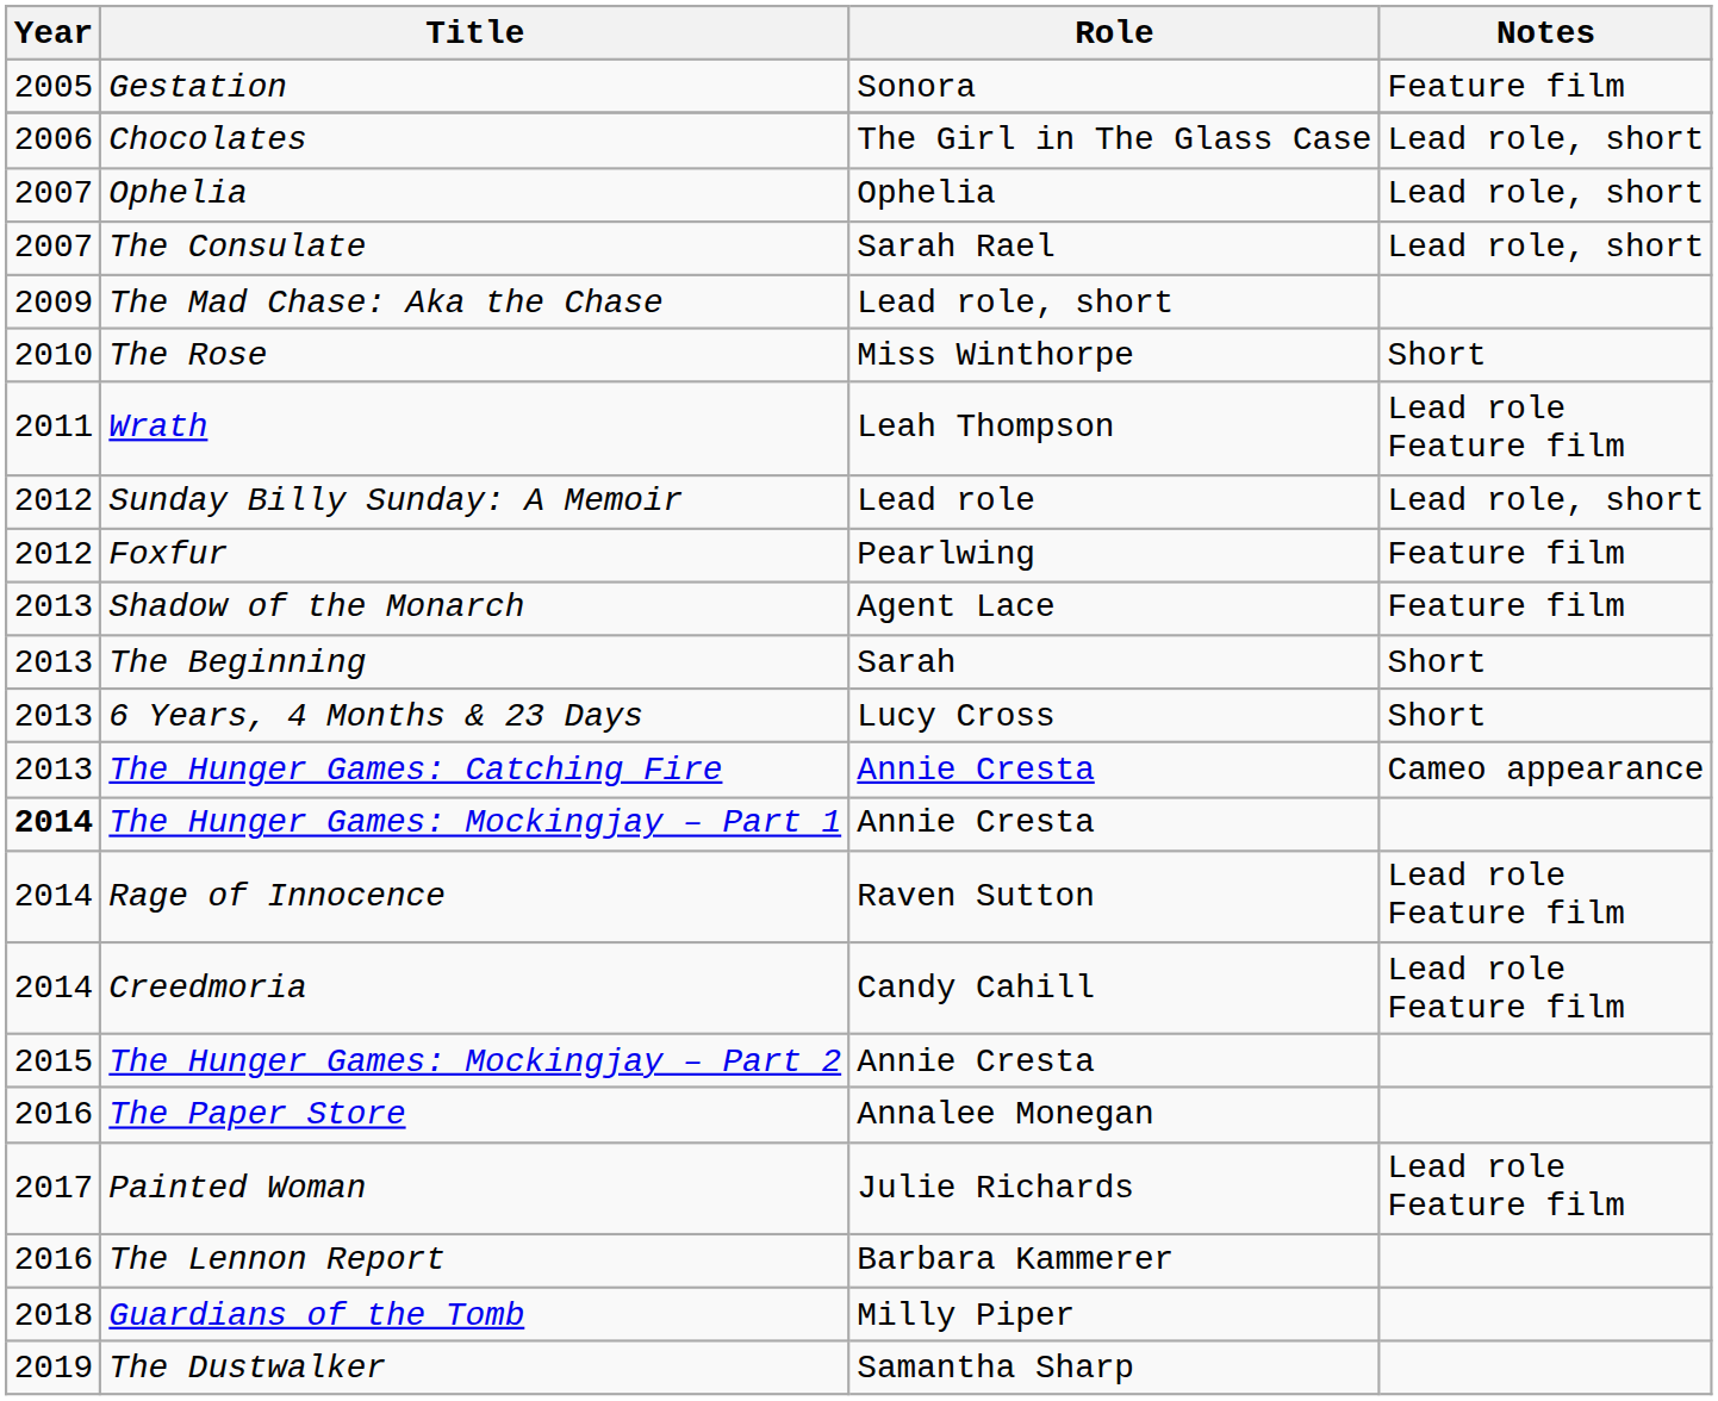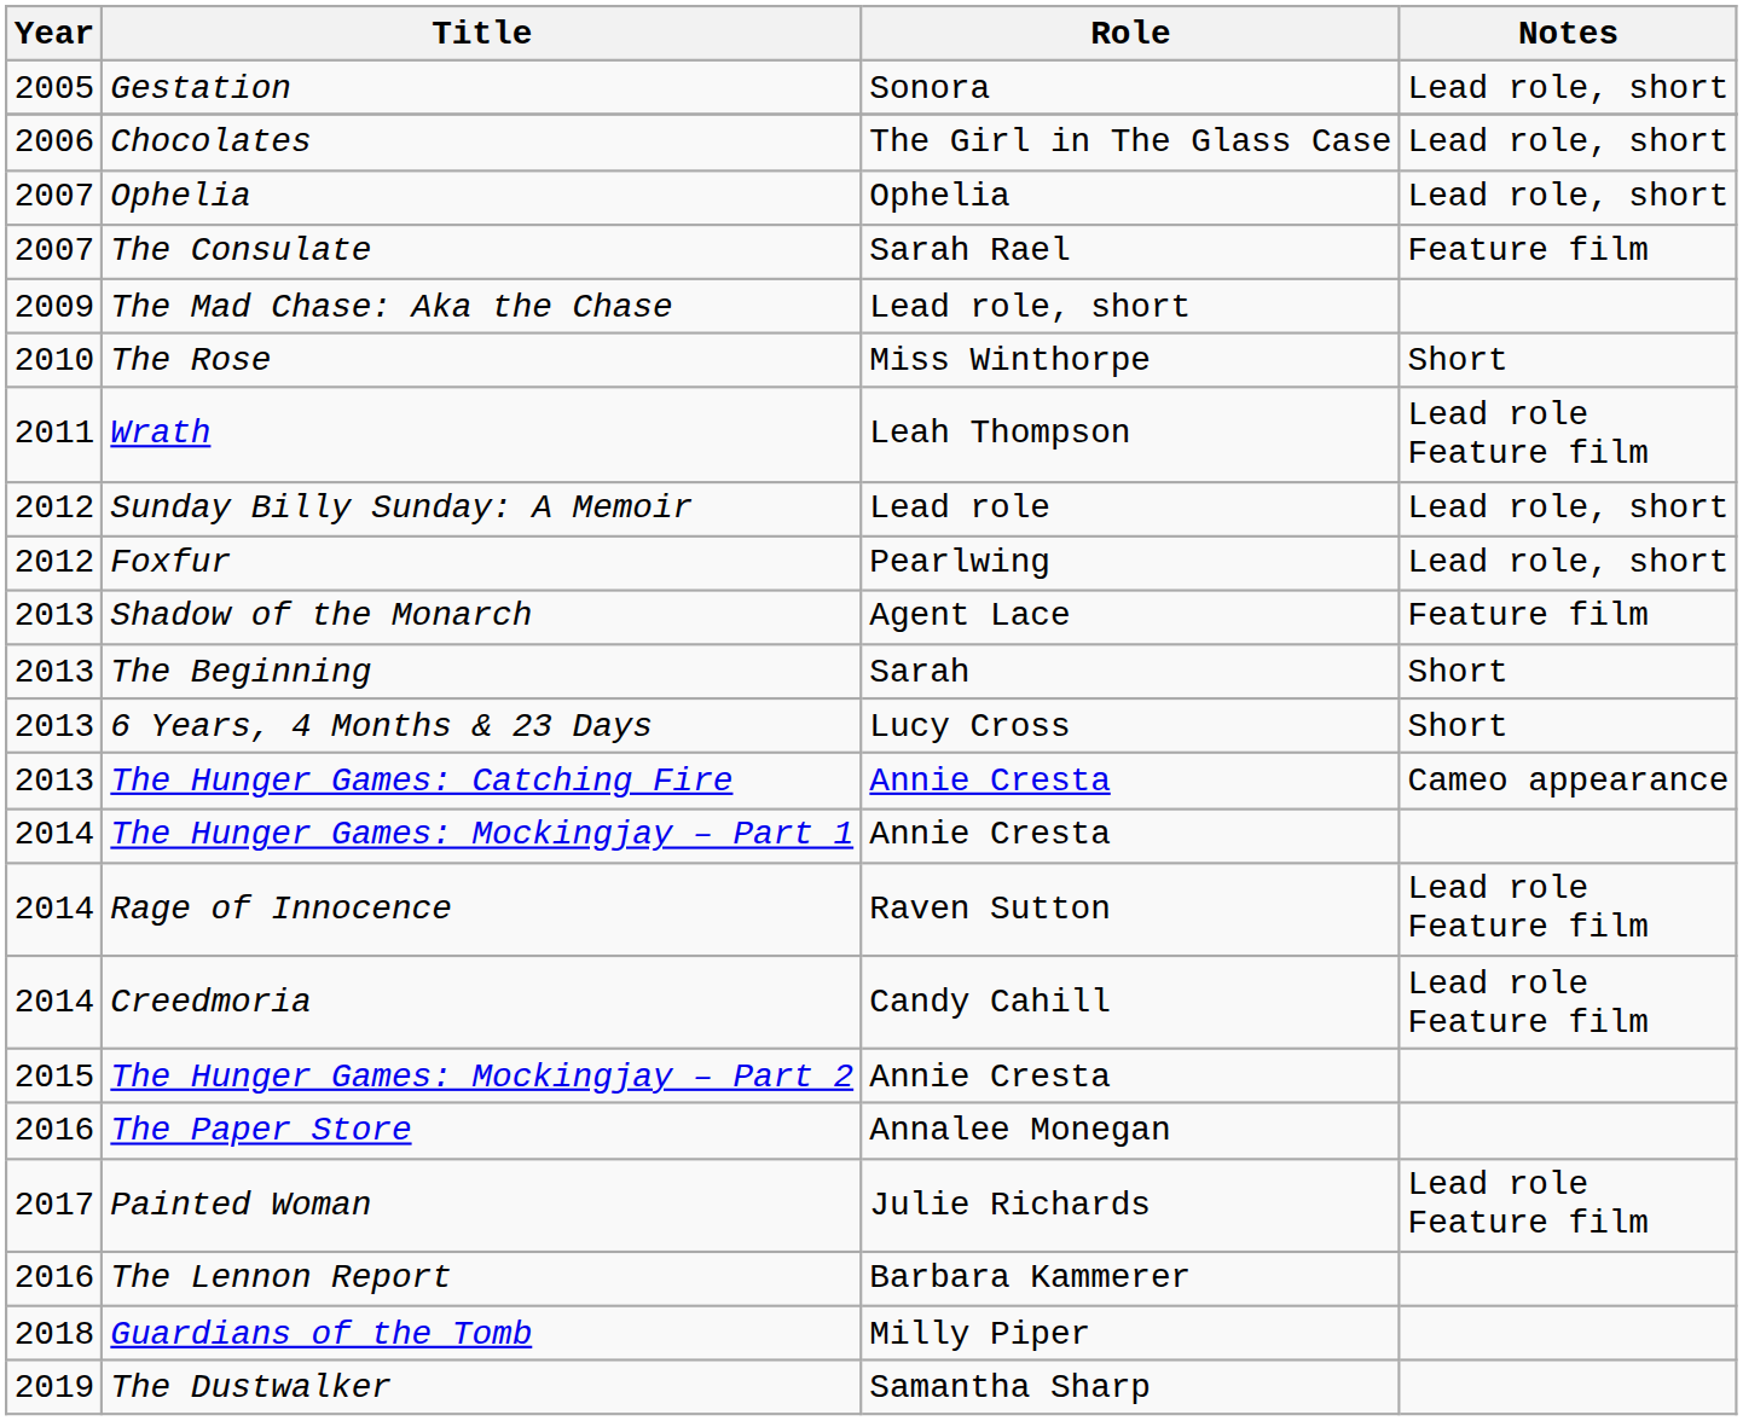 <table class="wikitable sortable">
 <tr>
 <th>Year</th>
 <th>Title</th>
 <th>Role</th>
 <th class="unsortable">Notes</th>
 </tr>
 <tr>
 <td>2005</td>
 <td><em>Gestation</em></td>
 <td>Sonora</td>
-<td>Feature film</td>
+<td>Lead role, short</td>
 </tr>
 <tr>
 </tr>
 <tr>
 <td>2006</td>
 <td><em>Chocolates</em></td>
 <td>The Girl in The Glass Case</td>
 <td>Lead role, short</td>
 </tr>
 <tr>
 <td>2007</td>
 <td><em>Ophelia</em></td>
 <td>Ophelia</td>
 <td>Lead role, short</td>
 </tr>
 <tr>
 <td>2007</td>
 <td><em>The Consulate</em></td>
 <td>Sarah Rael</td>
-<td>Lead role, short</td>
+<td>Feature film</td>
 </tr>
 <tr>
 <td>2009</td>
 <td><em>The Mad Chase: Aka the Chase</em></td>
 <td>Lead role, short</td>
 <td></td>
 </tr>
 <tr>
 <td>2010</td>
 <td><em>The Rose</em></td>
 <td>Miss Winthorpe</td>
 <td>Short</td>
 </tr>
 <tr>
 <td>2011</td>
 <td><em><a href='#'>Wrath</a></em></td>
 <td>Leah Thompson</td>
 <td>Lead role<br>Feature film</td>
 </tr>
 <tr>
 <td>2012</td>
 <td><em>Sunday Billy Sunday: A Memoir</em></td>
 <td>Lead role</td>
 <td>Lead role, short</td>
 </tr>
 <tr>
 <td>2012</td>
 <td><em>Foxfur</em></td>
 <td>Pearlwing</td>
-<td>Feature film</td>
+<td>Lead role, short</td>
 </tr>
 <tr>
 <td>2013</td>
 <td><em>Shadow of the Monarch</em></td>
 <td>Agent Lace</td>
 <td>Feature film</td>
 </tr>
 <tr>
 <td>2013</td>
 <td><em>The Beginning</em></td>
 <td>Sarah</td>
 <td>Short</td>
 </tr>
 <tr>
 <td>2013</td>
 <td><em>6 Years, 4 Months & 23 Days</em></td>
 <td>Lucy Cross</td>
 <td>Short</td>
 </tr>
 <tr>
 <td>2013</td>
 <td><em><a href='#'>The Hunger Games: Catching Fire</a></em></td>
 <td><a href='#'>Annie Cresta</a></td>
 <td>Cameo appearance</td>
 </tr>
 <tr>
-<td><strong>2014</strong></td>
+<td>2014</td>
 <td><em><a href='#'>The Hunger Games: Mockingjay – Part 1</a></em></td>
 <td>Annie Cresta</td>
 <td></td>
 </tr>
 <tr>
 <td>2014</td>
 <td><em>Rage of Innocence</em></td>
 <td>Raven Sutton</td>
 <td>Lead role<br>Feature film</td>
 </tr>
 <tr>
 <td>2014</td>
 <td><em>Creedmoria</em></td>
 <td>Candy Cahill</td>
 <td>Lead role<br>Feature film</td>
 </tr>
 <tr>
 <td>2015</td>
 <td><em><a href='#'>The Hunger Games: Mockingjay – Part 2</a></em></td>
 <td>Annie Cresta</td>
 <td></td>
 </tr>
 <tr>
 <td>2016</td>
 <td><em><a href='#'>The Paper Store</a></em></td>
 <td>Annalee Monegan</td>
 <td></td>
 </tr>
 <tr>
 <td>2017</td>
 <td><em>Painted Woman</em></td>
 <td>Julie Richards</td>
 <td>Lead role<br>Feature film</td>
 </tr>
 <tr>
 <td>2016</td>
 <td><em>The Lennon Report</em></td>
 <td>Barbara Kammerer</td>
 <td></td>
 </tr>
 <tr>
 <td>2018</td>
 <td><em><a href='#'>Guardians of the Tomb</a></em></td>
 <td>Milly Piper</td>
 <td></td>
 </tr>
 <tr>
 <td>2019</td>
 <td><em>The Dustwalker</em></td>
 <td>Samantha Sharp</td>
 <td></td>
 </tr>
 </table>
